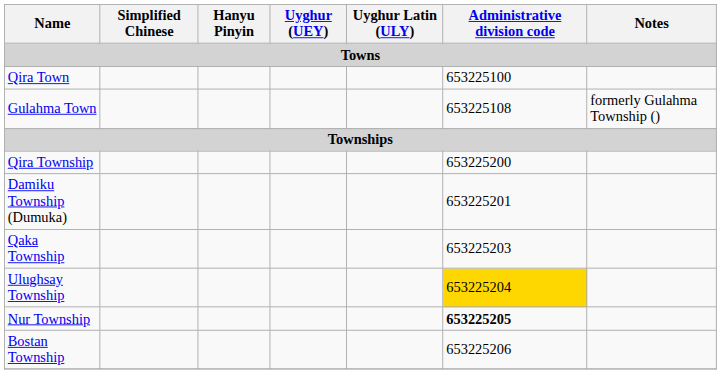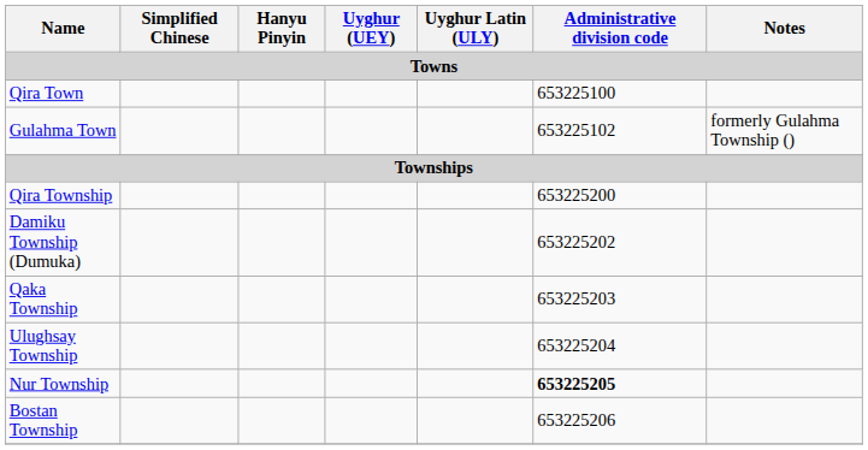 <table class="wikitable" align="center" style="width:50%; border="1">
 <tr>
 <th>Name</th>
 <th>Simplified Chinese</th>
 <th>Hanyu Pinyin</th>
 <th><a href='#'>Uyghur</a> (<a href='#'>UEY</a>)</th>
 <th>Uyghur Latin (<a href='#'>ULY</a>)</th>
 <th><a href='#'>Administrative division code</a></th>
 <th>Notes</th>
 </tr>
 <tr>
 <td colspan="8"  style="text-align:center; background:#d3d3d3;"><strong>Towns</strong></td>
 </tr>
 <tr --------->
 <td><a href='#'>Qira Town</a></td>
 <td></td>
 <td></td>
 <td></td>
 <td></td>
 <td>653225100</td>
 <td></td>
 </tr>
 <tr>
 <td><a href='#'>Gulahma Town</a></td>
 <td></td>
 <td></td>
 <td></td>
 <td></td>
-<td>653225108</td>
+<td>653225102</td>
 <td>formerly Gulahma Township ()</td>
 </tr>
 <tr>
 <td colspan="8"  style="text-align:center; background:#d3d3d3;"><strong>Townships</strong></td>
 </tr>
 <tr --------->
 <td><a href='#'>Qira Township</a></td>
 <td></td>
 <td></td>
 <td></td>
 <td></td>
 <td>653225200</td>
 <td></td>
 </tr>
 <tr>
 <td><a href='#'>Damiku Township</a><br>(Dumuka)</td>
 <td></td>
 <td></td>
 <td></td>
 <td></td>
-<td>653225201</td>
+<td>653225202</td>
 <td></td>
 </tr>
 <tr>
 <td><a href='#'>Qaka Township</a></td>
 <td></td>
 <td></td>
 <td></td>
 <td></td>
 <td>653225203</td>
 <td></td>
 </tr>
 <tr>
 <td><a href='#'>Ulughsay Township</a></td>
 <td></td>
 <td></td>
 <td></td>
 <td></td>
-<td style="background: gold;">653225204</td>
+<td>653225204</td>
 <td></td>
 </tr>
 <tr>
 <td><a href='#'>Nur Township</a></td>
 <td></td>
 <td></td>
 <td></td>
 <td></td>
 <td><strong>653225205</strong></td>
 <td></td>
 </tr>
 <tr>
 <td><a href='#'>Bostan Township</a></td>
 <td></td>
 <td></td>
 <td></td>
 <td></td>
 <td>653225206</td>
 <td></td>
 </tr>
 <tr>
 </tr>
 </table>
